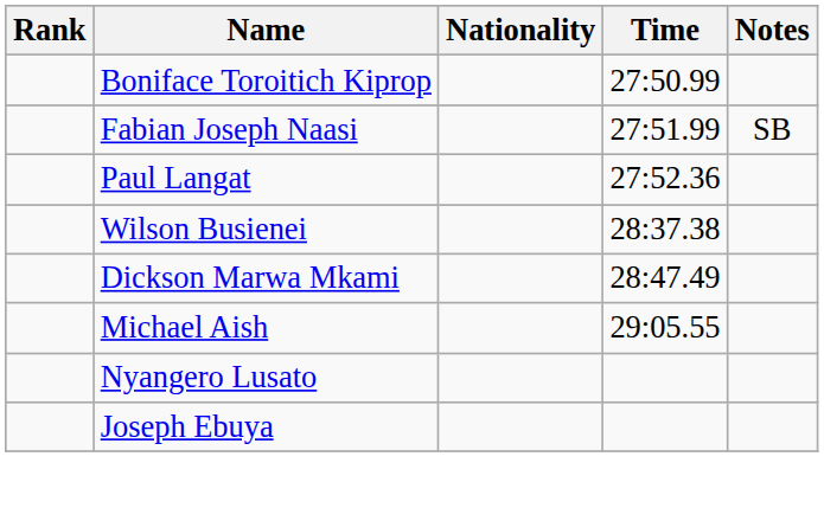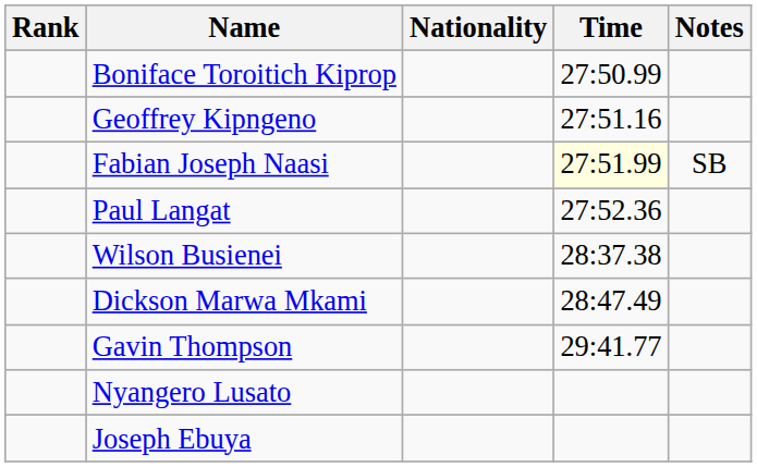 <table class="wikitable sortable" style="text-align:center">
 <tr>
 <th>Rank</th>
 <th>Name</th>
 <th>Nationality</th>
 <th>Time</th>
 <th>Notes</th>
 </tr>
 <tr>
 <td></td>
 <td align=left><a href='#'>Boniface Toroitich Kiprop</a></td>
 <td align=left></td>
 <td>27:50.99</td>
 <td></td>
 </tr>
 <tr>
 <td></td>
+<td align=left><a href='#'>Geoffrey Kipngeno</a></td>
+<td align=left></td>
+<td>27:51.16</td>
+<td></td>
+</tr>
+<tr>
+<td></td>
 <td align=left><a href='#'>Fabian Joseph Naasi</a></td>
 <td align=left></td>
-<td>27:51.99</td>
+<td style="background: lightyellow;">27:51.99</td>
 <td>SB</td>
 </tr>
 <tr>
 <td></td>
 <td align=left><a href='#'>Paul Langat</a></td>
 <td align=left></td>
 <td>27:52.36</td>
 <td></td>
 </tr>
 <tr>
 <td></td>
 <td align=left><a href='#'>Wilson Busienei</a></td>
 <td align=left></td>
 <td>28:37.38</td>
 <td></td>
 </tr>
 <tr>
 <td></td>
 <td align=left><a href='#'>Dickson Marwa Mkami</a></td>
 <td align=left></td>
 <td>28:47.49</td>
 <td></td>
 </tr>
 <tr>
 <td></td>
-<td align=left><a href='#'>Michael Aish</a></td>
+<td align=left><a href='#'>Gavin Thompson</a></td>
 <td align=left></td>
-<td>29:05.55</td>
+<td>29:41.77</td>
 <td></td>
 </tr>
 <tr>
 <td></td>
 <td align=left><a href='#'>Nyangero Lusato</a></td>
 <td align=left></td>
 <td></td>
 <td></td>
 </tr>
 <tr>
 <td></td>
 <td align=left><a href='#'>Joseph Ebuya</a></td>
 <td align=left></td>
 <td></td>
 <td></td>
 </tr>
 </table>
